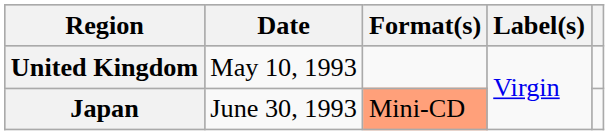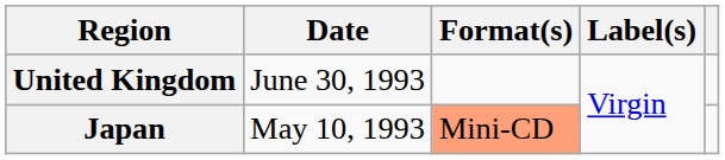 <table class="wikitable plainrowheaders">
 <tr>
 <th scope="col">Region</th>
 <th scope="col">Date</th>
 <th scope="col">Format(s)</th>
 <th scope="col">Label(s)</th>
 <th scope="col"></th>
 </tr>
 <tr>
 <th scope="row">United Kingdom</th>
-<td>May 10, 1993</td>
+<td>June 30, 1993</td>
 <td></td>
 <td rowspan="2"><a href='#'>Virgin</a></td>
 <td></td>
 </tr>
 <tr>
 <th scope="row">Japan</th>
-<td>June 30, 1993</td>
+<td>May 10, 1993</td>
 <td style="background: lightsalmon;">Mini-CD</td>
 <td></td>
 </tr>
 </table>
